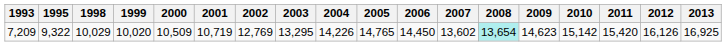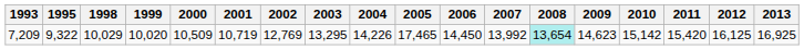 <table class="wikitable" style="margin: 1em auto 1em auto;">
 <tr>
 <th scope="col">1993</th>
 <th scope="col">1995</th>
 <th scope="col">1998</th>
 <th scope="col">1999</th>
 <th scope="col">2000</th>
 <th scope="col">2001</th>
 <th scope="col">2002</th>
 <th scope="col">2003</th>
 <th scope="col">2004</th>
 <th scope="col">2005</th>
 <th scope="col">2006</th>
 <th scope="col">2007</th>
 <th scope="col">2008</th>
 <th scope="col">2009</th>
 <th scope="col">2010</th>
 <th scope="col">2011</th>
 <th scope="col">2012</th>
 <th scope="col">2013</th>
 </tr>
 <tr>
 <td>7,209</td>
 <td>9,322</td>
 <td>10,029</td>
 <td>10,020</td>
 <td>10,509</td>
 <td>10,719</td>
 <td>12,769</td>
 <td>13,295</td>
 <td>14,226</td>
-<td>14,765</td>
+<td>17,465</td>
 <td>14,450</td>
-<td>13,602</td>
+<td>13,992</td>
 <td style="background: paleturquoise;">13,654</td>
 <td>14,623</td>
 <td>15,142</td>
 <td>15,420</td>
-<td>16,126</td>
+<td>16,125</td>
 <td>16,925</td>
 </tr>
 </table>
